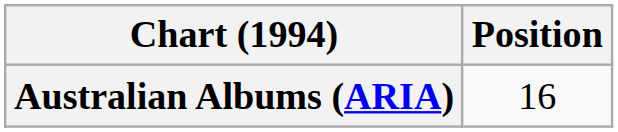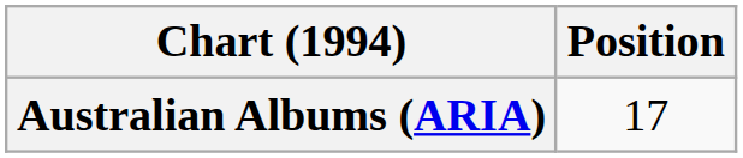 <table class="wikitable plainrowheaders" style="text-align:center">
 <tr>
 <th>Chart (1994)</th>
 <th>Position</th>
 </tr>
 <tr>
 <th scope="row">Australian Albums (<a href='#'>ARIA</a>)</th>
-<td>16</td>
+<td>17</td>
 </tr>
 </table>
